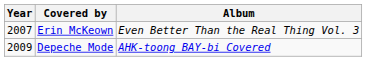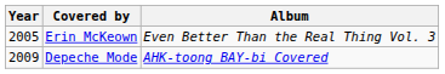 <table class="wikitable">
 <tr>
 <th>Year</th>
 <th>Covered by</th>
 <th>Album</th>
 </tr>
 <tr>
-<td>2007</td>
+<td>2005</td>
 <td><a href='#'>Erin McKeown</a></td>
 <td><em>Even Better Than the Real Thing Vol. 3</em></td>
 </tr>
 <tr>
 <td>2009</td>
 <td><a href='#'>Depeche Mode</a></td>
 <td><em><a href='#'>AHK-toong BAY-bi Covered</a></em></td>
 </tr>
 </table>
